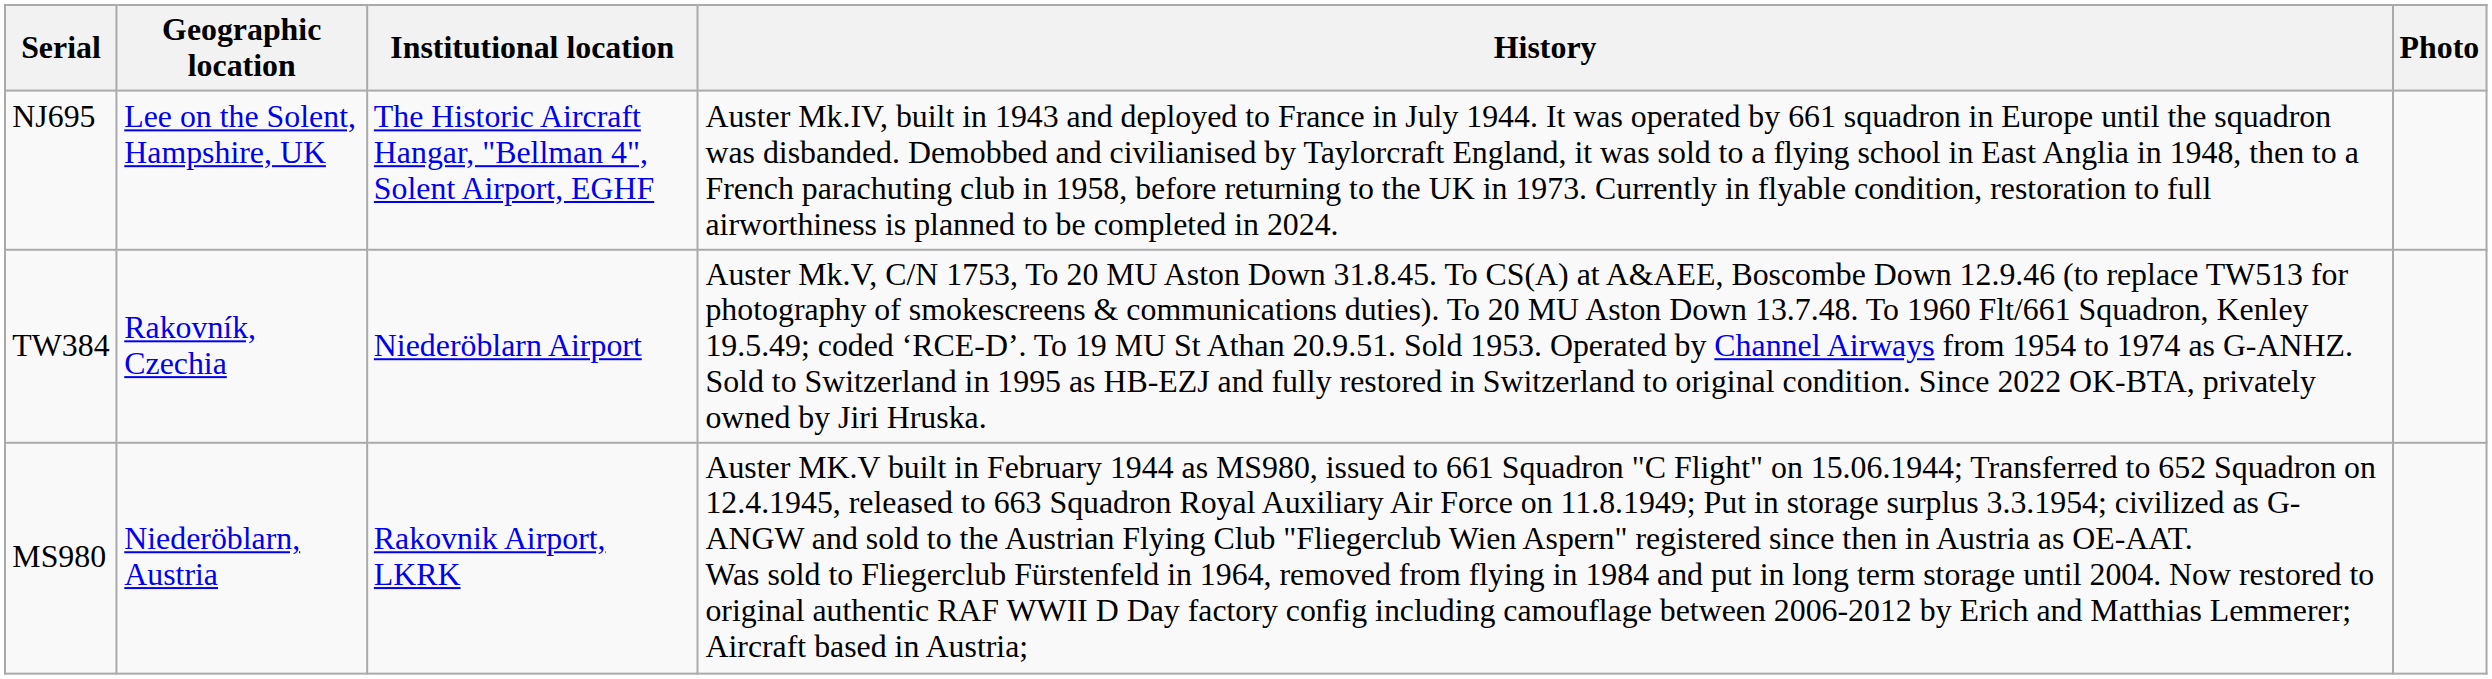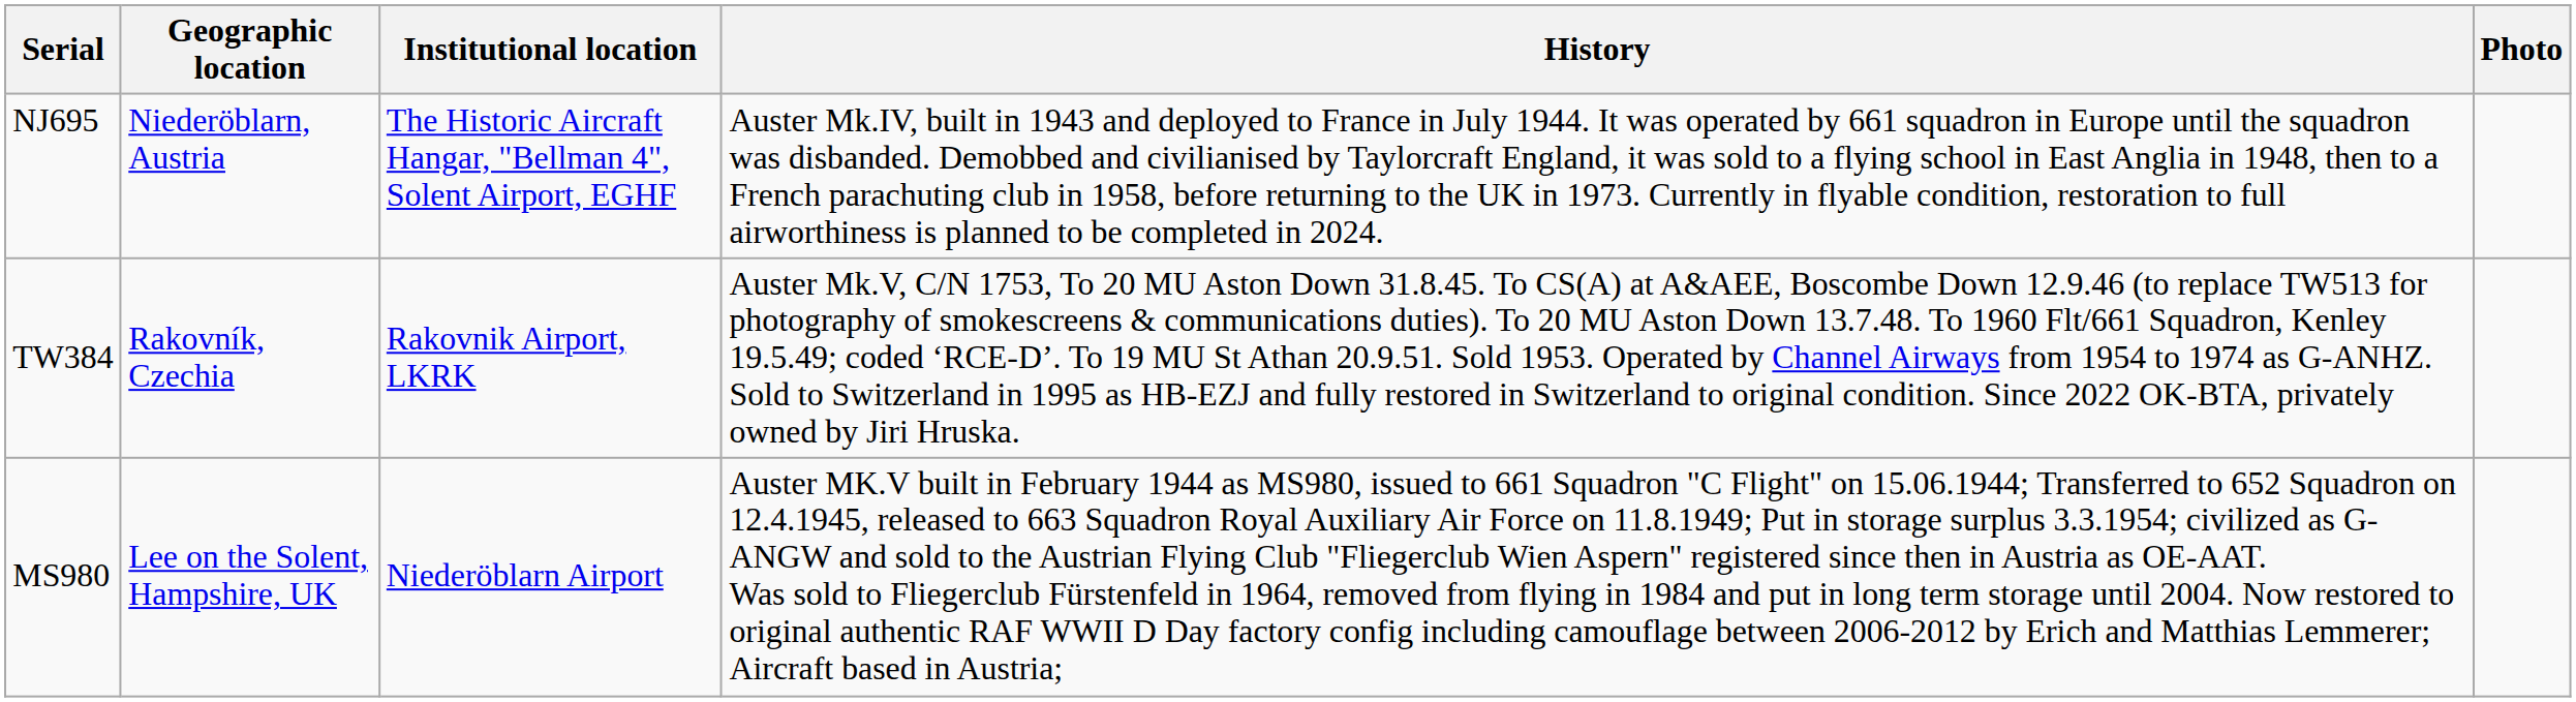 <table class="wikitable">
 <tr>
 <th style=max-width:4em>Serial</th>
 <th style=max-width:8em>Geographic location</th>
 <th style=max-width:8em>Institutional location</th>
 <th>History</th>
 <th style=max-width:8em>Photo</th>
 </tr>
 <tr valign="top">
 <td>NJ695</td>
-<td><a href='#'>Lee on the Solent, Hampshire, UK</a></td>
+<td><a href='#'>Niederöblarn, Austria</a></td>
 <td><a href='#'>The Historic Aircraft Hangar, "Bellman 4", Solent Airport, EGHF</a></td>
 <td>Auster Mk.IV, built in 1943 and deployed to France in July 1944. It was operated by 661 squadron in Europe until the squadron was disbanded. Demobbed and civilianised by Taylorcraft England, it was sold to a flying school in East Anglia in 1948, then to a French parachuting club in 1958, before returning to the UK in 1973. Currently in flyable condition, restoration to full airworthiness is planned to be completed in 2024.</td>
 <td></td>
 </tr>
 <tr>
 <td>TW384</td>
 <td><a href='#'>Rakovník, Czechia</a></td>
-<td><a href='#'>Niederöblarn Airport</a></td>
+<td><a href='#'>Rakovnik Airport, LKRK</a></td>
 <td>Auster Mk.V, C/N 1753, To 20 MU Aston Down 31.8.45. To CS(A) at A&AEE, Boscombe Down 12.9.46 (to replace TW513 for photography of smokescreens & communications duties). To 20 MU Aston Down 13.7.48. To 1960 Flt/661 Squadron, Kenley 19.5.49; coded ‘RCE-D’. To 19 MU St Athan 20.9.51. Sold 1953. Operated by <a href='#'>Channel Airways</a> from 1954 to 1974 as G-ANHZ. Sold to Switzerland in 1995 as HB-EZJ and fully restored in Switzerland to original condition. Since 2022 OK-BTA, privately owned by Jiri Hruska.</td>
 <td></td>
 </tr>
 <tr>
 <td>MS980</td>
-<td><a href='#'>Niederöblarn, Austria</a></td>
-<td><a href='#'>Rakovnik Airport, LKRK</a></td>
+<td><a href='#'>Lee on the Solent, Hampshire, UK</a></td>
+<td><a href='#'>Niederöblarn Airport</a></td>
 <td>Auster MK.V built in February 1944 as MS980, issued to 661 Squadron "C Flight" on 15.06.1944; Transferred to 652 Squadron on 12.4.1945, released to 663 Squadron Royal Auxiliary Air Force on 11.8.1949; Put in storage surplus 3.3.1954; civilized as G-ANGW and sold to the Austrian Flying Club "Fliegerclub Wien Aspern" registered since then in Austria as OE-AAT.<br>Was sold to Fliegerclub Fürstenfeld in 1964, removed from flying in 1984 and put in long term storage until 2004. Now restored to original authentic RAF WWII D Day factory config including camouflage between 2006-2012 by Erich and Matthias Lemmerer; Aircraft based in Austria;</td>
 <td></td>
 </tr>
 </table>
